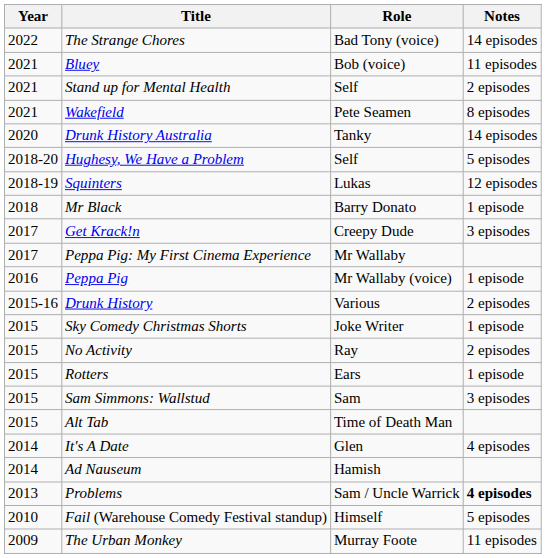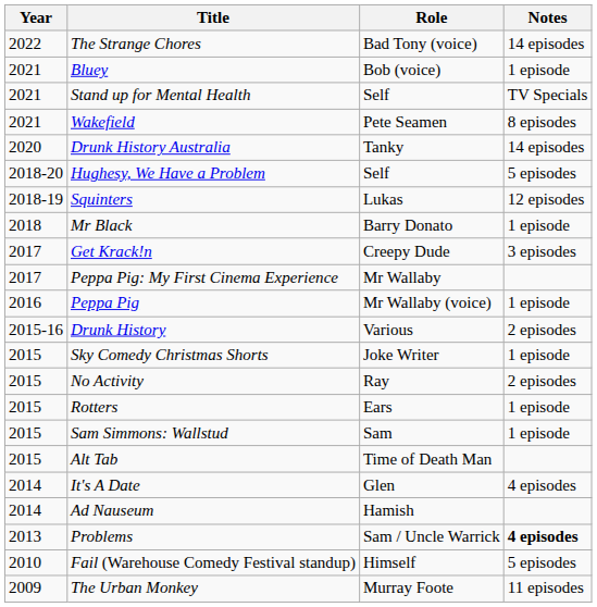 <table class="wikitable">
 <tr>
 <th>Year</th>
 <th>Title</th>
 <th>Role</th>
 <th>Notes</th>
 </tr>
 <tr>
 <td>2022</td>
 <td><em>The Strange Chores</em></td>
 <td>Bad Tony (voice)</td>
 <td>14 episodes</td>
 </tr>
 <tr>
 <td>2021</td>
 <td><em><a href='#'>Bluey</a></em></td>
 <td>Bob (voice)</td>
-<td>11 episodes</td>
+<td>1 episode</td>
 </tr>
 <tr>
 <td>2021</td>
 <td><em>Stand up for Mental Health</em></td>
 <td>Self</td>
-<td>2 episodes</td>
+<td>TV Specials</td>
 </tr>
 <tr>
 <td>2021</td>
 <td><em><a href='#'>Wakefield</a></em></td>
 <td>Pete Seamen</td>
 <td>8 episodes</td>
 </tr>
 <tr>
 <td>2020</td>
 <td><em><a href='#'>Drunk History Australia</a></em></td>
 <td>Tanky</td>
 <td>14 episodes</td>
 </tr>
 <tr>
 <td>2018-20</td>
 <td><em><a href='#'>Hughesy, We Have a Problem</a></em></td>
 <td>Self</td>
 <td>5 episodes</td>
 </tr>
 <tr>
 <td>2018-19</td>
 <td><em><a href='#'>Squinters</a></em></td>
 <td>Lukas</td>
 <td>12 episodes</td>
 </tr>
 <tr>
 <td>2018</td>
 <td><em>Mr Black</em></td>
 <td>Barry Donato</td>
 <td>1 episode</td>
 </tr>
 <tr>
 <td>2017</td>
 <td><em><a href='#'>Get Krack!n</a></em></td>
 <td>Creepy Dude</td>
 <td>3 episodes</td>
 </tr>
 <tr>
 <td>2017</td>
 <td><em>Peppa Pig: My First Cinema Experience</em></td>
 <td>Mr Wallaby</td>
 <td></td>
 </tr>
 <tr>
 <td>2016</td>
 <td><em><a href='#'>Peppa Pig</a></em></td>
 <td>Mr Wallaby (voice)</td>
 <td>1 episode</td>
 </tr>
 <tr>
 <td>2015-16</td>
 <td><em><a href='#'>Drunk History</a></em></td>
 <td>Various</td>
 <td>2 episodes</td>
 </tr>
 <tr>
 <td>2015</td>
 <td><em>Sky Comedy Christmas Shorts</em></td>
 <td>Joke Writer</td>
 <td>1 episode</td>
 </tr>
 <tr>
 <td>2015</td>
 <td><em>No Activity</em></td>
 <td>Ray</td>
 <td>2 episodes</td>
 </tr>
 <tr>
 <td>2015</td>
 <td><em>Rotters</em></td>
 <td>Ears</td>
 <td>1 episode</td>
 </tr>
 <tr>
 <td>2015</td>
 <td><em>Sam Simmons: Wallstud</em></td>
 <td>Sam</td>
-<td>3 episodes</td>
+<td>1 episode</td>
 </tr>
 <tr>
 <td>2015</td>
 <td><em>Alt Tab</em></td>
 <td>Time of Death Man</td>
 <td></td>
 </tr>
 <tr>
 <td>2014</td>
 <td><em>It's A Date</em></td>
 <td>Glen</td>
 <td>4 episodes</td>
 </tr>
 <tr>
 <td>2014</td>
 <td><em>Ad Nauseum</em></td>
 <td>Hamish</td>
 <td></td>
 </tr>
 <tr>
 <td>2013</td>
 <td><em>Problems</em></td>
 <td>Sam / Uncle Warrick</td>
 <td><strong>4 episodes</strong></td>
 </tr>
 <tr>
 <td>2010</td>
 <td><em>Fail</em> (Warehouse Comedy Festival standup)</td>
 <td>Himself</td>
 <td>5 episodes</td>
 </tr>
 <tr>
 <td>2009</td>
 <td><em>The Urban Monkey</em></td>
 <td>Murray Foote</td>
 <td>11 episodes</td>
 </tr>
 </table>
